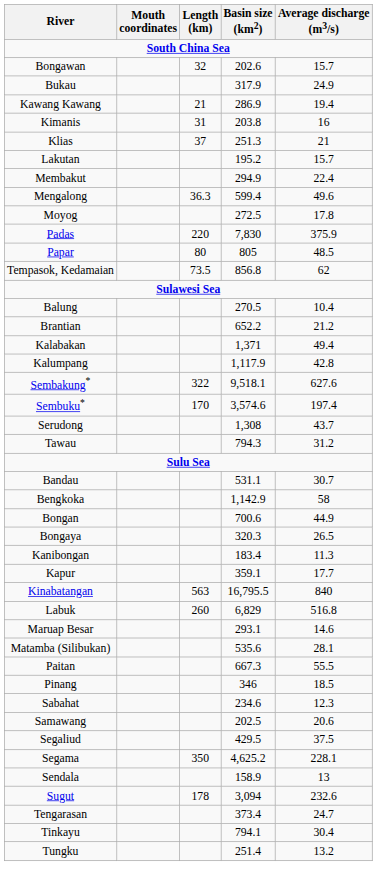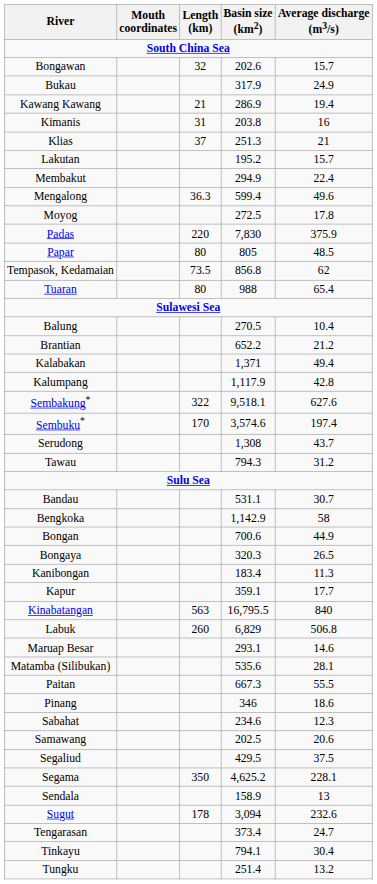 <table class="wikitable" style="text-align:center;">
 <tr>
 <th>River</th>
 <th>Mouth<br>coordinates</th>
 <th>Length<br>(km)</th>
 <th>Basin size<br>(km<sup>2</sup>)</th>
 <th>Average discharge<br>(m<sup>3</sup>/s)</th>
 </tr>
 <tr>
 <td colspan="5"><strong><a href='#'>South China Sea</a></strong></td>
 </tr>
 <tr>
 <td>Bongawan</td>
 <td></td>
 <td>32</td>
 <td>202.6</td>
 <td>15.7</td>
 </tr>
 <tr>
 <td>Bukau</td>
 <td></td>
 <td></td>
 <td>317.9</td>
 <td>24.9</td>
 </tr>
 <tr>
 <td>Kawang Kawang</td>
 <td></td>
 <td>21</td>
 <td>286.9</td>
 <td>19.4</td>
 </tr>
 <tr>
 <td>Kimanis</td>
 <td></td>
 <td>31</td>
 <td>203.8</td>
 <td>16</td>
 </tr>
 <tr>
 <td>Klias</td>
 <td></td>
 <td>37</td>
 <td>251.3</td>
 <td>21</td>
 </tr>
 <tr>
 <td>Lakutan</td>
 <td></td>
 <td></td>
 <td>195.2</td>
 <td>15.7</td>
 </tr>
 <tr>
 <td>Membakut</td>
 <td></td>
 <td></td>
 <td>294.9</td>
 <td>22.4</td>
 </tr>
 <tr>
 <td>Mengalong</td>
 <td></td>
 <td>36.3</td>
 <td>599.4</td>
 <td>49.6</td>
 </tr>
 <tr>
 <td>Moyog</td>
 <td></td>
 <td></td>
 <td>272.5</td>
 <td>17.8</td>
 </tr>
 <tr>
 <td><a href='#'>Padas</a></td>
 <td></td>
 <td>220</td>
 <td>7,830</td>
 <td>375.9</td>
 </tr>
 <tr>
 <td><a href='#'>Papar</a></td>
 <td></td>
 <td>80</td>
 <td>805</td>
 <td>48.5</td>
 </tr>
 <tr>
 <td>Tempasok, Kedamaian</td>
 <td></td>
 <td>73.5</td>
 <td>856.8</td>
 <td>62</td>
+</tr>
+<tr>
+<td><a href='#'>Tuaran</a></td>
+<td></td>
+<td>80</td>
+<td>988</td>
+<td>65.4</td>
 </tr>
 <tr>
 <td colspan="5"><strong><a href='#'>Sulawesi Sea</a></strong></td>
 </tr>
 <tr>
 <td>Balung</td>
 <td></td>
 <td></td>
 <td>270.5</td>
 <td>10.4</td>
 </tr>
 <tr>
 <td>Brantian</td>
 <td></td>
 <td></td>
 <td>652.2</td>
 <td>21.2</td>
 </tr>
 <tr>
 <td>Kalabakan</td>
 <td></td>
 <td></td>
 <td>1,371</td>
 <td>49.4</td>
 </tr>
 <tr>
 <td>Kalumpang</td>
 <td></td>
 <td></td>
 <td>1,117.9</td>
 <td>42.8</td>
 </tr>
 <tr>
 <td><a href='#'>Sembakung</a><sup>*</sup></td>
 <td></td>
 <td>322</td>
 <td>9,518.1</td>
 <td>627.6</td>
 </tr>
 <tr>
 <td><a href='#'>Sembuku</a><sup>*</sup></td>
 <td></td>
 <td>170</td>
 <td>3,574.6</td>
 <td>197.4</td>
 </tr>
 <tr>
 <td>Serudong</td>
 <td></td>
 <td></td>
 <td>1,308</td>
 <td>43.7</td>
 </tr>
 <tr>
 <td>Tawau</td>
 <td></td>
 <td></td>
 <td>794.3</td>
 <td>31.2</td>
 </tr>
 <tr>
 <td colspan="5"><strong><a href='#'>Sulu Sea</a></strong></td>
 </tr>
 <tr>
 <td>Bandau</td>
 <td></td>
 <td></td>
 <td>531.1</td>
 <td>30.7</td>
 </tr>
 <tr>
 <td>Bengkoka</td>
 <td></td>
 <td></td>
 <td>1,142.9</td>
 <td>58</td>
 </tr>
 <tr>
 <td>Bongan</td>
 <td></td>
 <td></td>
 <td>700.6</td>
 <td>44.9</td>
 </tr>
 <tr>
 <td>Bongaya</td>
 <td></td>
 <td></td>
 <td>320.3</td>
 <td>26.5</td>
 </tr>
 <tr>
 <td>Kanibongan</td>
 <td></td>
 <td></td>
 <td>183.4</td>
 <td>11.3</td>
 </tr>
 <tr>
 <td>Kapur</td>
 <td></td>
 <td></td>
 <td>359.1</td>
 <td>17.7</td>
 </tr>
 <tr>
 <td><a href='#'>Kinabatangan</a></td>
 <td></td>
 <td>563</td>
 <td>16,795.5</td>
 <td>840</td>
 </tr>
 <tr>
 <td>Labuk</td>
 <td></td>
 <td>260</td>
 <td>6,829</td>
-<td>516.8</td>
+<td>506.8</td>
 </tr>
 <tr>
 <td>Maruap Besar</td>
 <td></td>
 <td></td>
 <td>293.1</td>
 <td>14.6</td>
 </tr>
 <tr>
 <td>Matamba (Silibukan)</td>
 <td></td>
 <td></td>
 <td>535.6</td>
 <td>28.1</td>
 </tr>
 <tr>
 <td>Paitan</td>
 <td></td>
 <td></td>
 <td>667.3</td>
 <td>55.5</td>
 </tr>
 <tr>
 <td>Pinang</td>
 <td></td>
 <td></td>
 <td>346</td>
-<td>18.5</td>
+<td>18.6</td>
 </tr>
 <tr>
 <td>Sabahat</td>
 <td></td>
 <td></td>
 <td>234.6</td>
 <td>12.3</td>
 </tr>
 <tr>
 <td>Samawang</td>
 <td></td>
 <td></td>
 <td>202.5</td>
 <td>20.6</td>
 </tr>
 <tr>
 <td>Segaliud</td>
 <td></td>
 <td></td>
 <td>429.5</td>
 <td>37.5</td>
 </tr>
 <tr>
 <td>Segama</td>
 <td></td>
 <td>350</td>
 <td>4,625.2</td>
 <td>228.1</td>
 </tr>
 <tr>
 <td>Sendala</td>
 <td></td>
 <td></td>
 <td>158.9</td>
 <td>13</td>
 </tr>
 <tr>
 <td><a href='#'>Sugut</a></td>
 <td></td>
 <td>178</td>
 <td>3,094</td>
 <td>232.6</td>
 </tr>
 <tr>
 <td>Tengarasan</td>
 <td></td>
 <td></td>
 <td>373.4</td>
 <td>24.7</td>
 </tr>
 <tr>
 <td>Tinkayu</td>
 <td></td>
 <td></td>
 <td>794.1</td>
 <td>30.4</td>
 </tr>
 <tr>
 <td>Tungku</td>
 <td></td>
 <td></td>
 <td>251.4</td>
 <td>13.2</td>
 </tr>
 </table>
